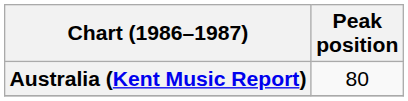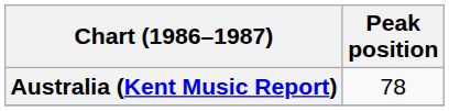 <table class="wikitable sortable plainrowheaders" style="text-align:center">
 <tr>
 <th>Chart (1986–1987)</th>
 <th>Peak<br>position</th>
 </tr>
 <tr>
 <th scope="row">Australia (<a href='#'>Kent Music Report</a>)</th>
-<td>80</td>
+<td>78</td>
 </tr>
 <tr>
 </tr>
 </table>
